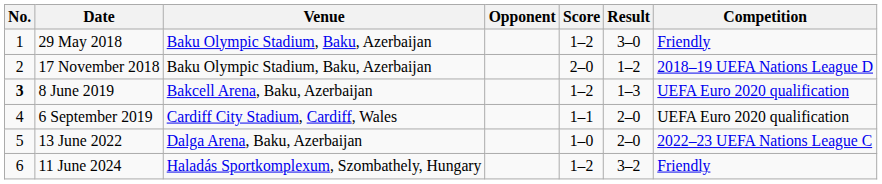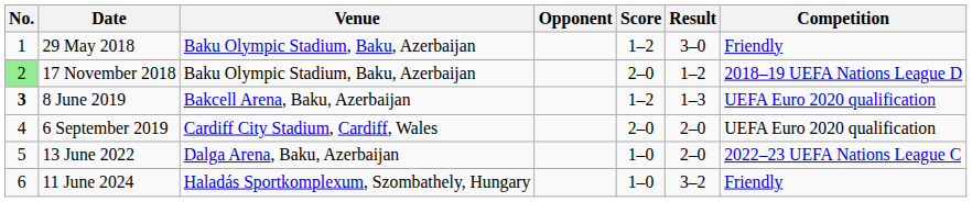 <table class="wikitable sortable">
 <tr>
 <th scope="col">No.</th>
 <th scope="col">Date</th>
 <th scope="col">Venue</th>
 <th scope="col">Opponent</th>
 <th scope="col">Score</th>
 <th scope="col">Result</th>
 <th scope="col">Competition</th>
 </tr>
 <tr>
 <td style="text-align:center">1</td>
 <td>29 May 2018</td>
 <td><a href='#'>Baku Olympic Stadium</a>, <a href='#'>Baku</a>, Azerbaijan</td>
 <td></td>
 <td style="text-align:center">1–2</td>
 <td style="text-align:center">3–0</td>
 <td><a href='#'>Friendly</a></td>
 </tr>
 <tr>
-<td style="text-align:center">2</td>
+<td style="background: lightgreen; text-align:center">2</td>
 <td>17 November 2018</td>
 <td>Baku Olympic Stadium, Baku, Azerbaijan</td>
 <td></td>
 <td style="text-align:center">2–0</td>
 <td style="text-align:center">1–2</td>
 <td><a href='#'>2018–19 UEFA Nations League D</a></td>
 </tr>
 <tr>
 <td style="text-align:center"><strong>3</strong></td>
 <td>8 June 2019</td>
 <td><a href='#'>Bakcell Arena</a>, Baku, Azerbaijan</td>
 <td></td>
 <td style="text-align:center">1–2</td>
 <td style="text-align:center">1–3</td>
 <td><a href='#'>UEFA Euro 2020 qualification</a></td>
 </tr>
 <tr>
 <td style="text-align:center">4</td>
 <td>6 September 2019</td>
 <td><a href='#'>Cardiff City Stadium</a>, <a href='#'>Cardiff</a>, Wales</td>
 <td></td>
-<td style="text-align:center">1–1</td>
+<td style="text-align:center">2–0</td>
 <td style="text-align:center">2–0</td>
 <td>UEFA Euro 2020 qualification</td>
 </tr>
 <tr>
 <td style="text-align:center">5</td>
 <td>13 June 2022</td>
 <td><a href='#'>Dalga Arena</a>, Baku, Azerbaijan</td>
 <td></td>
 <td style="text-align:center">1–0</td>
 <td style="text-align:center">2–0</td>
 <td><a href='#'>2022–23 UEFA Nations League C</a></td>
 </tr>
 <tr>
 <td style="text-align:center">6</td>
 <td>11 June 2024</td>
 <td><a href='#'>Haladás Sportkomplexum</a>, 	Szombathely, Hungary</td>
 <td></td>
-<td style="text-align:center">1–2</td>
+<td style="text-align:center">1–0</td>
 <td style="text-align:center">3–2</td>
 <td><a href='#'>Friendly</a></td>
 </tr>
 </table>
